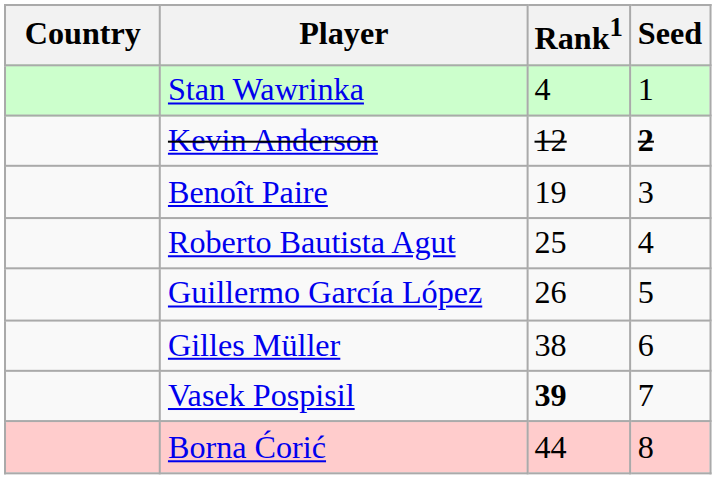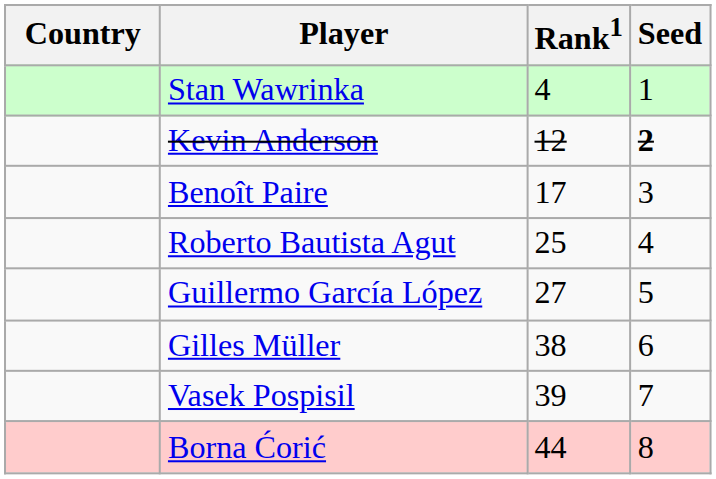 <table class="sortable wikitable">
 <tr>
 <th width=70>Country</th>
 <th width=175>Player</th>
 <th>Rank<sup>1</sup></th>
 <th>Seed</th>
 </tr>
 <tr style="background:#cfc;">
 <td></td>
 <td><a href='#'>Stan Wawrinka</a></td>
 <td>4</td>
 <td>1</td>
 </tr>
 <tr>
 <td><s></s></td>
 <td><s><a href='#'>Kevin Anderson</a></s></td>
 <td><s>12</s></td>
 <td><strong><s>2</s></strong></td>
 </tr>
 <tr>
 <td></td>
 <td><a href='#'>Benoît Paire</a></td>
-<td>19</td>
+<td>17</td>
 <td>3</td>
 </tr>
 <tr>
 <td></td>
 <td><a href='#'>Roberto Bautista Agut</a></td>
 <td>25</td>
 <td>4</td>
 </tr>
 <tr>
 <td></td>
 <td><a href='#'>Guillermo García López</a></td>
-<td>26</td>
+<td>27</td>
 <td>5</td>
 </tr>
 <tr>
 <td></td>
 <td><a href='#'>Gilles Müller</a></td>
 <td>38</td>
 <td>6</td>
 </tr>
 <tr>
 <td></td>
 <td><a href='#'>Vasek Pospisil</a></td>
-<td><strong>39</strong></td>
+<td>39</td>
 <td>7</td>
 </tr>
 <tr style="background:#fcc;">
 <td></td>
 <td><a href='#'>Borna Ćorić</a></td>
 <td>44</td>
 <td>8</td>
 </tr>
 </table>
